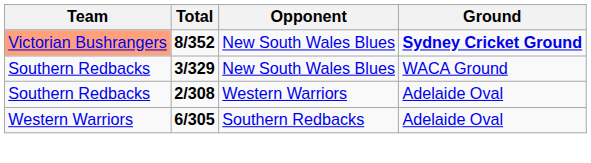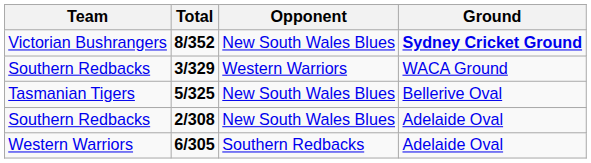 <table class="wikitable">
 <tr>
 <th>Team</th>
 <th>Total</th>
 <th>Opponent</th>
 <th>Ground</th>
 </tr>
 <tr>
-<td style="background: lightsalmon;"><a href='#'>Victorian Bushrangers</a></td>
+<td><a href='#'>Victorian Bushrangers</a></td>
 <td><strong>8/352</strong></td>
 <td><a href='#'>New South Wales Blues</a></td>
 <td><strong><a href='#'>Sydney Cricket Ground</a></strong></td>
 </tr>
 <tr>
 <td><a href='#'>Southern Redbacks</a></td>
 <td><strong>3/329</strong></td>
+<td><a href='#'>Western Warriors</a></td>
+<td><a href='#'>WACA Ground</a></td>
+</tr>
+<tr>
+<td><a href='#'>Tasmanian Tigers</a></td>
+<td><strong>5/325</strong></td>
 <td><a href='#'>New South Wales Blues</a></td>
-<td><a href='#'>WACA Ground</a></td>
+<td><a href='#'>Bellerive Oval</a></td>
 </tr>
 <tr>
 <td><a href='#'>Southern Redbacks</a></td>
 <td><strong>2/308</strong></td>
-<td><a href='#'>Western Warriors</a></td>
+<td><a href='#'>New South Wales Blues</a></td>
 <td><a href='#'>Adelaide Oval</a></td>
 </tr>
 <tr>
 <td><a href='#'>Western Warriors</a></td>
 <td><strong>6/305</strong></td>
 <td><a href='#'>Southern Redbacks</a></td>
 <td><a href='#'>Adelaide Oval</a></td>
 </tr>
 </table>
